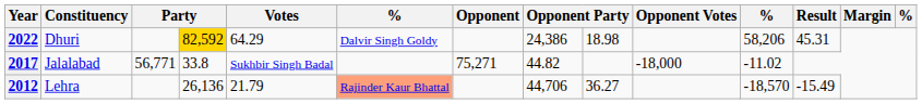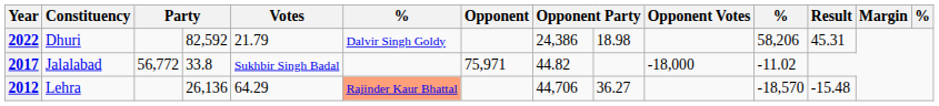 <table class="sortable wikitable">
 <tr>
 <th>Year</th>
 <th>Constituency</th>
 <th colspan=2>Party</th>
 <th>Votes</th>
 <th>%</th>
 <th>Opponent</th>
 <th colspan=2>Opponent Party</th>
 <th>Opponent Votes</th>
 <th>%</th>
 <th>Result</th>
 <th>Margin</th>
 <th>%</th>
 </tr>
 <tr>
 <th><a href='#'>2022</a></th>
 <td><a href='#'>Dhuri</a></td>
 <td></td>
-<td style="background: gold;">82,592</td>
-<td>64.29</td>
+<td>82,592</td>
+<td>21.79</td>
 <td><small><a href='#'>Dalvir Singh Goldy</a></small></td>
 <td></td>
 <td>24,386</td>
 <td>18.98</td>
 <td></td>
 <td>58,206</td>
 <td>45.31</td>
 </tr>
 <tr>
 <th><a href='#'>2017</a></th>
 <td><a href='#'>Jalalabad</a></td>
-<td>56,771</td>
+<td>56,772</td>
 <td>33.8</td>
 <td><small><a href='#'>Sukhbir Singh Badal</a></small></td>
 <td></td>
-<td>75,271</td>
+<td>75,971</td>
 <td>44.82</td>
 <td></td>
 <td>-18,000</td>
 <td>-11.02</td>
 </tr>
 <tr>
 <th><a href='#'>2012</a></th>
 <td><a href='#'>Lehra</a></td>
 <td></td>
 <td>26,136</td>
-<td>21.79</td>
+<td>64.29</td>
 <td style="background: lightsalmon;"><small><a href='#'>Rajinder Kaur Bhattal</a></small></td>
 <td></td>
 <td>44,706</td>
 <td>36.27</td>
 <td></td>
 <td>-18,570</td>
-<td>-15.49</td>
+<td>-15.48</td>
 </tr>
 </table>
